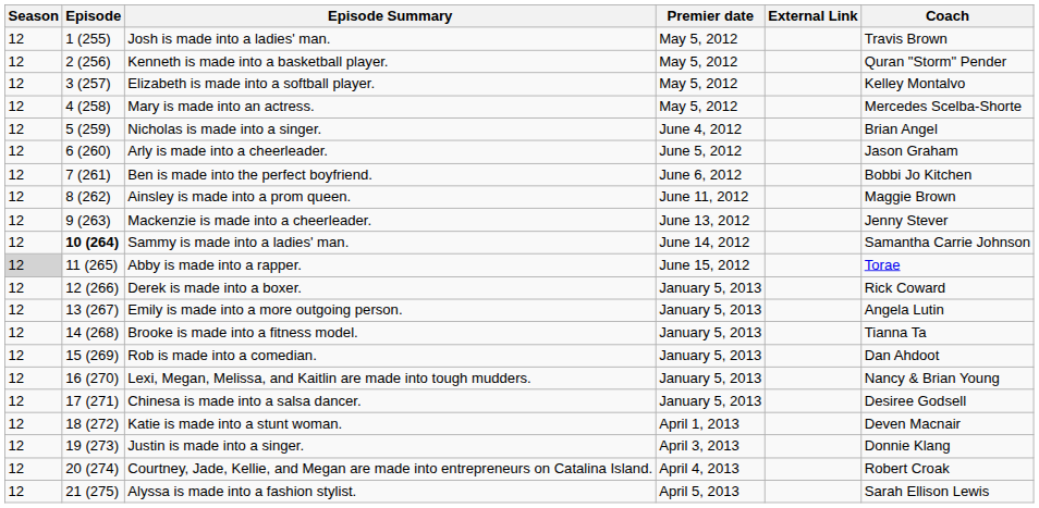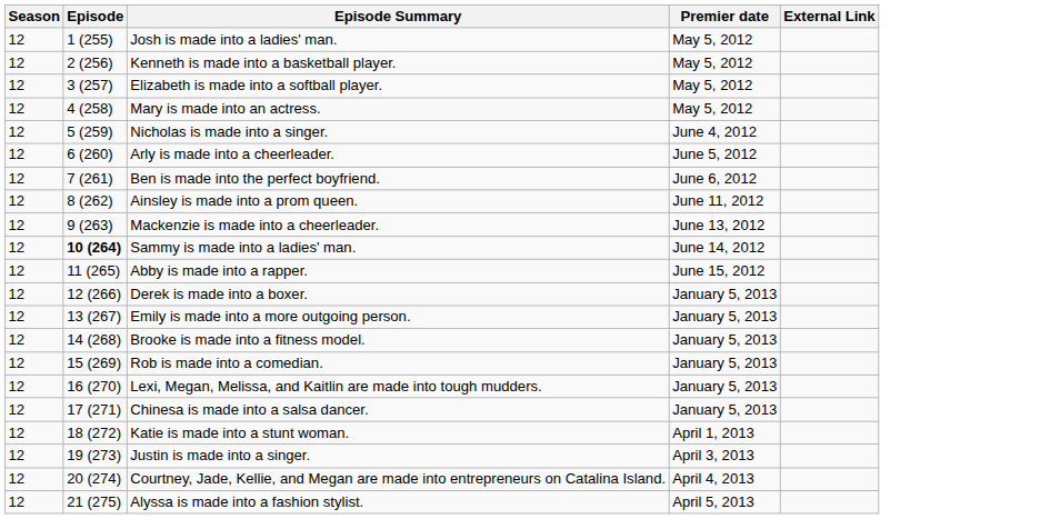 <table class="wikitable">
 <tr>
 <th>Season</th>
 <th>Episode</th>
 <th>Episode Summary</th>
 <th>Premier date</th>
 <th>External Link</th>
-<th>Coach</th>
 </tr>
 <tr>
 <td>12</td>
 <td>1 (255)</td>
 <td>Josh is made into a ladies' man.</td>
 <td>May 5, 2012</td>
 <td></td>
-<td>Travis Brown</td>
 </tr>
 <tr>
 <td>12</td>
 <td>2 (256)</td>
 <td>Kenneth is made into a basketball player.</td>
 <td>May 5, 2012</td>
 <td></td>
-<td>Quran "Storm" Pender</td>
 </tr>
 <tr>
 <td>12</td>
 <td>3 (257)</td>
 <td>Elizabeth is made into a softball player.</td>
 <td>May 5, 2012</td>
 <td></td>
-<td>Kelley Montalvo</td>
 </tr>
 <tr>
 <td>12</td>
 <td>4 (258)</td>
 <td>Mary is made into an actress.</td>
 <td>May 5, 2012</td>
 <td></td>
-<td>Mercedes Scelba-Shorte</td>
 </tr>
 <tr>
 <td>12</td>
 <td>5 (259)</td>
 <td>Nicholas is made into a singer.</td>
 <td>June 4, 2012</td>
 <td></td>
-<td>Brian Angel</td>
 </tr>
 <tr>
 <td>12</td>
 <td>6 (260)</td>
 <td>Arly is made into a cheerleader.</td>
 <td>June 5, 2012</td>
 <td></td>
-<td>Jason Graham</td>
 </tr>
 <tr>
 <td>12</td>
 <td>7 (261)</td>
 <td>Ben is made into the perfect boyfriend.</td>
 <td>June 6, 2012</td>
 <td></td>
-<td>Bobbi Jo Kitchen</td>
 </tr>
 <tr>
 <td>12</td>
 <td>8 (262)</td>
 <td>Ainsley is made into a prom queen.</td>
 <td>June 11, 2012</td>
 <td></td>
-<td>Maggie Brown</td>
 </tr>
 <tr>
 <td>12</td>
 <td>9 (263)</td>
 <td>Mackenzie is made into a cheerleader.</td>
 <td>June 13, 2012</td>
 <td></td>
-<td>Jenny Stever</td>
 </tr>
 <tr>
 <td>12</td>
 <td><strong>10 (264)</strong></td>
 <td>Sammy is made into a ladies' man.</td>
 <td>June 14, 2012</td>
 <td></td>
-<td>Samantha Carrie Johnson</td>
 </tr>
 <tr>
-<td style="background: lightgrey;">12</td>
+<td>12</td>
 <td>11 (265)</td>
 <td>Abby is made into a rapper.</td>
 <td>June 15, 2012</td>
 <td></td>
-<td><a href='#'>Torae</a></td>
 </tr>
 <tr>
 <td>12</td>
 <td>12 (266)</td>
 <td>Derek is made into a boxer.</td>
 <td>January 5, 2013</td>
 <td></td>
-<td>Rick Coward</td>
 </tr>
 <tr>
 <td>12</td>
 <td>13 (267)</td>
 <td>Emily is made into a more outgoing person.</td>
 <td>January 5, 2013</td>
 <td></td>
-<td>Angela Lutin</td>
 </tr>
 <tr>
 <td>12</td>
 <td>14 (268)</td>
 <td>Brooke is made into a fitness model.</td>
 <td>January 5, 2013</td>
 <td></td>
-<td>Tianna Ta</td>
 </tr>
 <tr>
 <td>12</td>
 <td>15 (269)</td>
 <td>Rob is made into a comedian.</td>
 <td>January 5, 2013</td>
 <td></td>
-<td>Dan Ahdoot</td>
 </tr>
 <tr>
 <td>12</td>
 <td>16 (270)</td>
 <td>Lexi, Megan, Melissa, and Kaitlin are made into tough mudders.</td>
 <td>January 5, 2013</td>
 <td></td>
-<td>Nancy & Brian Young</td>
 </tr>
 <tr>
 <td>12</td>
 <td>17 (271)</td>
 <td>Chinesa is made into a salsa dancer.</td>
 <td>January 5, 2013</td>
 <td></td>
-<td>Desiree Godsell</td>
 </tr>
 <tr>
 <td>12</td>
 <td>18 (272)</td>
 <td>Katie is made into a stunt woman.</td>
 <td>April 1, 2013</td>
 <td></td>
-<td>Deven Macnair</td>
 </tr>
 <tr>
 <td>12</td>
 <td>19 (273)</td>
 <td>Justin is made into a singer.</td>
 <td>April 3, 2013</td>
 <td></td>
-<td>Donnie Klang</td>
 </tr>
 <tr>
 <td>12</td>
 <td>20 (274)</td>
 <td>Courtney, Jade, Kellie, and Megan are made into entrepreneurs on Catalina Island.</td>
 <td>April 4, 2013</td>
 <td></td>
-<td>Robert Croak</td>
 </tr>
 <tr>
 <td>12</td>
 <td>21 (275)</td>
 <td>Alyssa is made into a fashion stylist.</td>
 <td>April 5, 2013</td>
 <td></td>
-<td>Sarah Ellison Lewis</td>
 </tr>
 </table>
